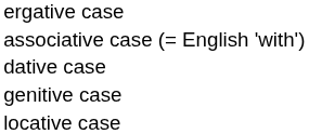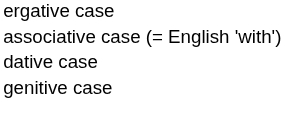 <table>
 <tr>
 <td></td>
 <td>ergative case</td>
 </tr>
 <tr>
 <td></td>
 <td>associative case (= English 'with')</td>
 </tr>
 <tr>
 <td></td>
 <td>dative case</td>
 </tr>
 <tr>
 <td></td>
 <td>genitive case</td>
 </tr>
-<tr>
-<td></td>
-<td>locative case</td>
-</tr>
 </table>
